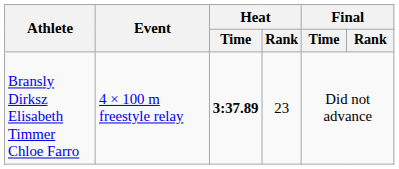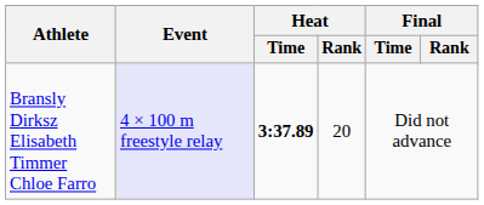 <table class="wikitable" style="text-align:center; font-size:90%; width:30%;">
 <tr>
 <th rowspan="2">Athlete</th>
 <th rowspan="2">Event</th>
 <th colspan="2">Heat</th>
 <th colspan="2">Final</th>
 </tr>
 <tr style="font-size:95%">
 <th>Time</th>
 <th>Rank</th>
 <th>Time</th>
 <th>Rank</th>
 </tr>
 <tr>
 <td align=left> <br><a href='#'>Bransly Dirksz</a> <br><a href='#'>Elisabeth Timmer</a><br><a href='#'>Chloe Farro</a></td>
-<td align=left><a href='#'>4 × 100 m freestyle relay</a></td>
+<td align=left style="background: lavender;"><a href='#'>4 × 100 m freestyle relay</a></td>
 <td><strong>3:37.89</strong></td>
-<td>23</td>
+<td>20</td>
 <td colspan=2>Did not advance</td>
 </tr>
 </table>
